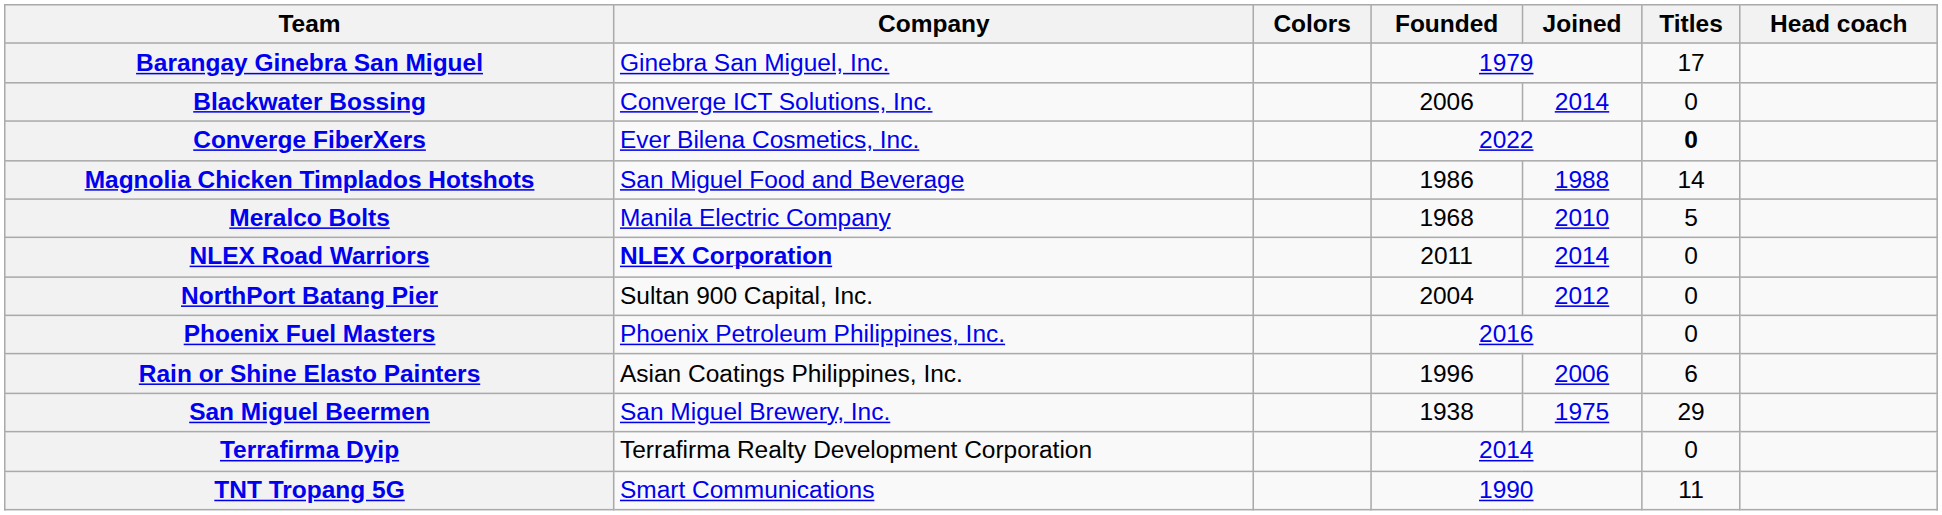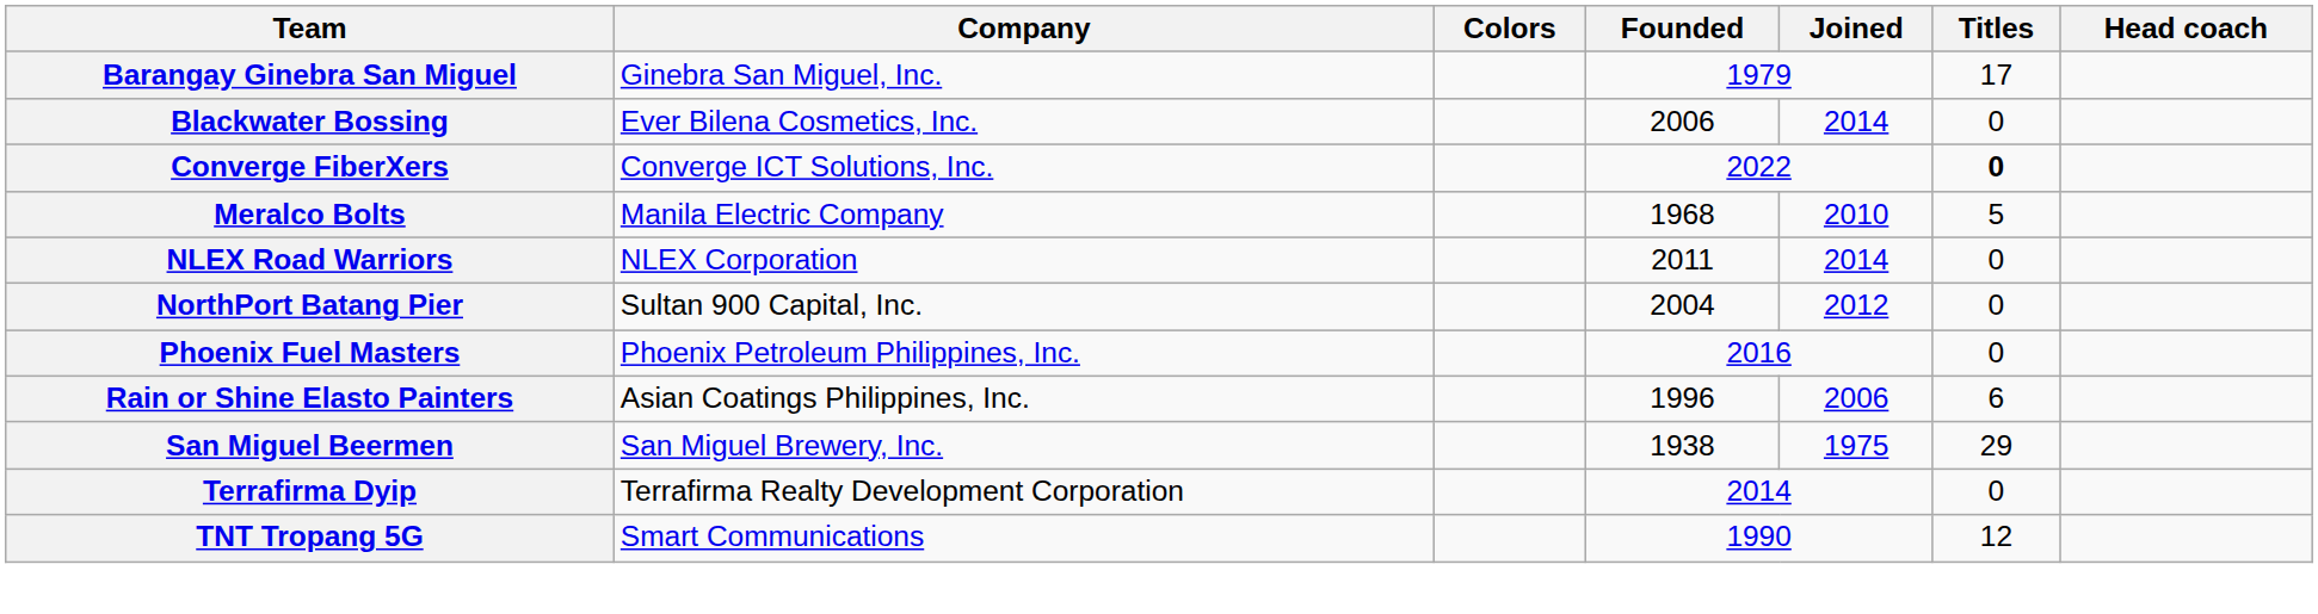 <table class="wikitable sortable plainrowheaders" style="width:100%;">
 <tr>
 <th>Team</th>
 <th>Company</th>
 <th>Colors</th>
 <th>Founded</th>
 <th>Joined</th>
 <th>Titles</th>
 <th>Head coach</th>
 </tr>
 <tr>
 <th scope="row"><strong><a href='#'>Barangay Ginebra San Miguel</a></strong></th>
 <td><a href='#'>Ginebra San Miguel, Inc.</a></td>
 <td>  </td>
 <td align=center colspan=2><a href='#'>1979</a></td>
 <td align=center>17</td>
 <td></td>
 </tr>
 <tr>
 <th scope="row"><strong><a href='#'>Blackwater Bossing</a></strong></th>
-<td align=left><a href='#'>Converge ICT Solutions, Inc.</a></td>
+<td align=left><a href='#'>Ever Bilena Cosmetics, Inc.</a></td>
 <td>  </td>
 <td align=center>2006</td>
 <td align=center><a href='#'>2014</a></td>
 <td align=center>0</td>
 <td></td>
 </tr>
 <tr>
 <th scope="row"><strong><a href='#'>Converge FiberXers</a></strong></th>
-<td align=left><a href='#'>Ever Bilena Cosmetics, Inc.</a></td>
+<td align=left><a href='#'>Converge ICT Solutions, Inc.</a></td>
 <td>   </td>
 <td align=center colspan=2><a href='#'>2022</a></td>
 <td align=center><strong>0</strong></td>
-<td></td>
-</tr>
-<tr>
-<th scope="row"><strong><a href='#'>Magnolia Chicken Timplados Hotshots</a></strong></th>
-<td align=left><a href='#'>San Miguel Food and Beverage</a></td>
-<td>  </td>
-<td align=center>1986</td>
-<td align=center><a href='#'>1988</a></td>
-<td align=center>14</td>
 <td></td>
 </tr>
 <tr>
 <th scope="row"><strong><a href='#'>Meralco Bolts</a></strong></th>
 <td align=left><a href='#'>Manila Electric Company</a></td>
 <td>  </td>
 <td align=center>1968</td>
 <td align=center><a href='#'>2010</a></td>
 <td align=center>5</td>
 <td></td>
 </tr>
 <tr>
 <th scope="row"><strong><a href='#'>NLEX Road Warriors</a></strong></th>
-<td align=left><strong><a href='#'>NLEX Corporation</a></strong></td>
+<td align=left><a href='#'>NLEX Corporation</a></td>
 <td>  </td>
 <td align=center>2011</td>
 <td align=center><a href='#'>2014</a></td>
 <td align=center>0</td>
 <td></td>
 </tr>
 <tr>
 <th scope="row"><strong><a href='#'>NorthPort Batang Pier</a></strong></th>
 <td align=left>Sultan 900 Capital, Inc.</td>
 <td>   </td>
 <td align=center>2004</td>
 <td align=center><a href='#'>2012</a></td>
 <td align=center>0</td>
 <td></td>
 </tr>
 <tr>
 <th scope="row"><strong><a href='#'>Phoenix Fuel Masters</a></strong></th>
 <td align=left><a href='#'>Phoenix Petroleum Philippines, Inc.</a></td>
 <td>    </td>
 <td align=center colspan=2><a href='#'>2016</a></td>
 <td align=center>0</td>
 <td></td>
 </tr>
 <tr>
 <th scope="row"><strong><a href='#'>Rain or Shine Elasto Painters</a></strong></th>
 <td align=left>Asian Coatings Philippines, Inc.</td>
 <td>   </td>
 <td align=center>1996</td>
 <td align=center><a href='#'>2006</a></td>
 <td align=center>6</td>
 <td></td>
 </tr>
 <tr>
 <th scope="row"><strong><a href='#'>San Miguel Beermen</a></strong></th>
 <td align=left><a href='#'>San Miguel Brewery, Inc.</a></td>
 <td>  </td>
 <td align=center>1938</td>
 <td align=center><a href='#'>1975</a></td>
 <td align=center>29</td>
 <td></td>
 </tr>
 <tr>
 <th scope="row"><strong><a href='#'>Terrafirma Dyip</a></strong></th>
 <td align=left>Terrafirma Realty Development Corporation</td>
 <td>   </td>
 <td align=center colspan=2><a href='#'>2014</a></td>
 <td align=center>0</td>
 <td></td>
 </tr>
 <tr>
 <th scope="row"><strong><a href='#'>TNT Tropang 5G</a></strong></th>
 <td align=left><a href='#'>Smart Communications</a></td>
 <td>    </td>
 <td align=center colspan=2><a href='#'>1990</a></td>
-<td align=center>11</td>
+<td align=center>12</td>
 <td></td>
 </tr>
 </table>
